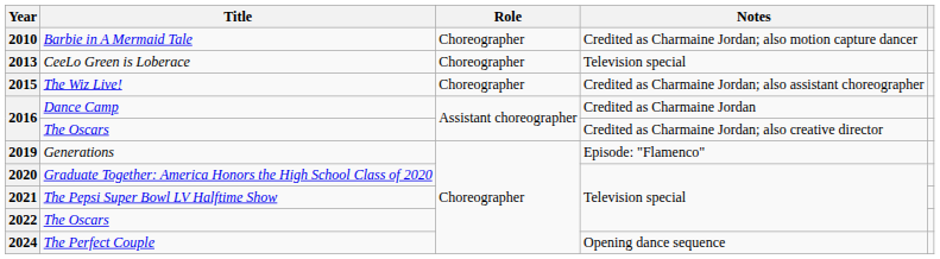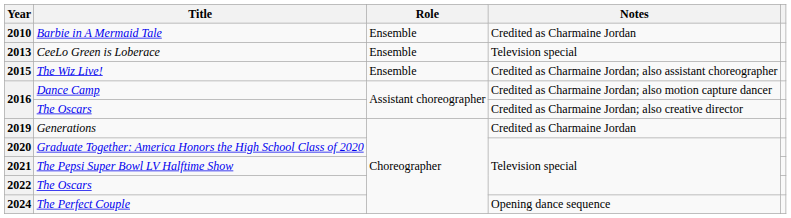 <table class="wikitable plainrowheaders sortable">
 <tr>
 <th scope="col">Year</th>
 <th scope="col">Title</th>
 <th scope="col">Role</th>
 <th scope="col" class="unsortable">Notes</th>
 <th scope="col" class="unsortable"></th>
 </tr>
 <tr>
 <th scope="row">2010</th>
 <td><em><a href='#'>Barbie in A Mermaid Tale</a></em></td>
-<td>Choreographer</td>
-<td>Credited as Charmaine Jordan; also motion capture dancer</td>
+<td>Ensemble</td>
+<td>Credited as Charmaine Jordan</td>
 <td></td>
 </tr>
 <tr>
 <th scope="row">2013</th>
 <td><em>CeeLo Green is Loberace</em></td>
-<td>Choreographer</td>
+<td>Ensemble</td>
 <td>Television special</td>
 <td></td>
 </tr>
 <tr>
 <th scope="row">2015</th>
 <td><em><a href='#'>The Wiz Live!</a></em></td>
-<td>Choreographer</td>
+<td>Ensemble</td>
 <td>Credited as Charmaine Jordan; also assistant choreographer</td>
 <td></td>
 </tr>
 <tr>
 <th rowspan="2" scope="row">2016</th>
 <td><em><a href='#'>Dance Camp</a></em></td>
 <td rowspan="2">Assistant choreographer</td>
-<td>Credited as Charmaine Jordan</td>
+<td>Credited as Charmaine Jordan; also motion capture dancer</td>
 <td></td>
 </tr>
 <tr>
 <td><em><a href='#'>The Oscars</a></em></td>
 <td>Credited as Charmaine Jordan; also creative director</td>
 <td></td>
 </tr>
 <tr>
 <th scope="row">2019</th>
 <td><em>Generations</em></td>
 <td rowspan="5">Choreographer</td>
-<td>Episode: "Flamenco"</td>
+<td>Credited as Charmaine Jordan</td>
 <td></td>
 </tr>
 <tr>
 <th scope="row">2020</th>
 <td><em><a href='#'>Graduate Together: America Honors the High School Class of 2020</a></em></td>
 <td rowspan="3">Television special</td>
 <td></td>
 </tr>
 <tr>
 <th scope="row">2021</th>
 <td><em><a href='#'>The Pepsi Super Bowl LV Halftime Show</a></em></td>
 <td></td>
 </tr>
 <tr>
 <th scope="row">2022</th>
 <td><em><a href='#'>The Oscars</a></em></td>
 <td></td>
 </tr>
 <tr>
 <th scope="row">2024</th>
 <td><em><a href='#'>The Perfect Couple</a></em></td>
 <td>Opening dance sequence</td>
 <td></td>
 </tr>
 </table>
